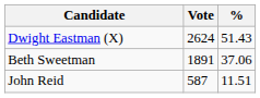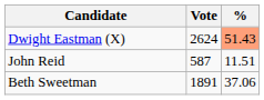 <table class="wikitable">
 <tr>
 <th bgcolor="#DDDDFF" width="200px">Candidate</th>
 <th bgcolor="#DDDDFF">Vote</th>
 <th bgcolor="#DDDDFF">%</th>
 </tr>
 <tr>
 <td><a href='#'>Dwight Eastman</a> (X)</td>
 <td>2624</td>
-<td>51.43</td>
+<td style="background: lightsalmon;">51.43</td>
+</tr>
+<tr>
+<td>John Reid</td>
+<td>587</td>
+<td>11.51</td>
 </tr>
 <tr>
 <td>Beth Sweetman</td>
 <td>1891</td>
 <td>37.06</td>
 </tr>
-<tr>
-<td>John Reid</td>
-<td>587</td>
-<td>11.51</td>
-</tr>
 </table>
